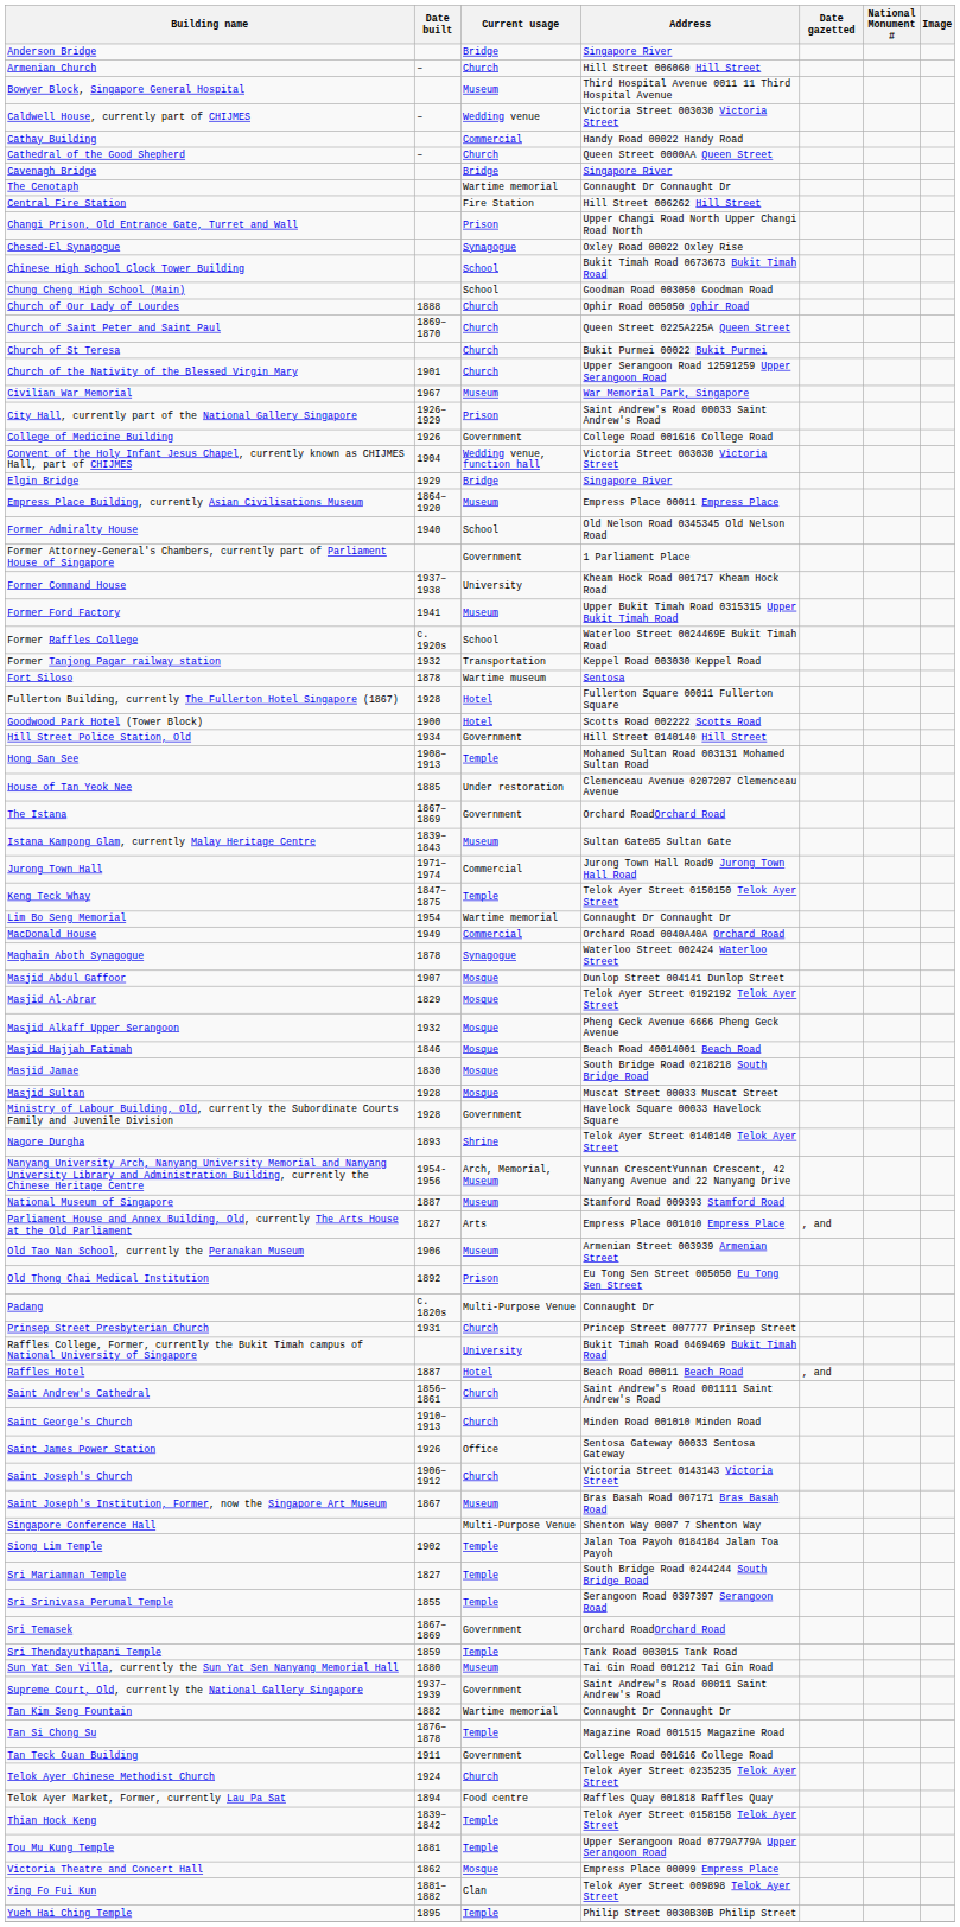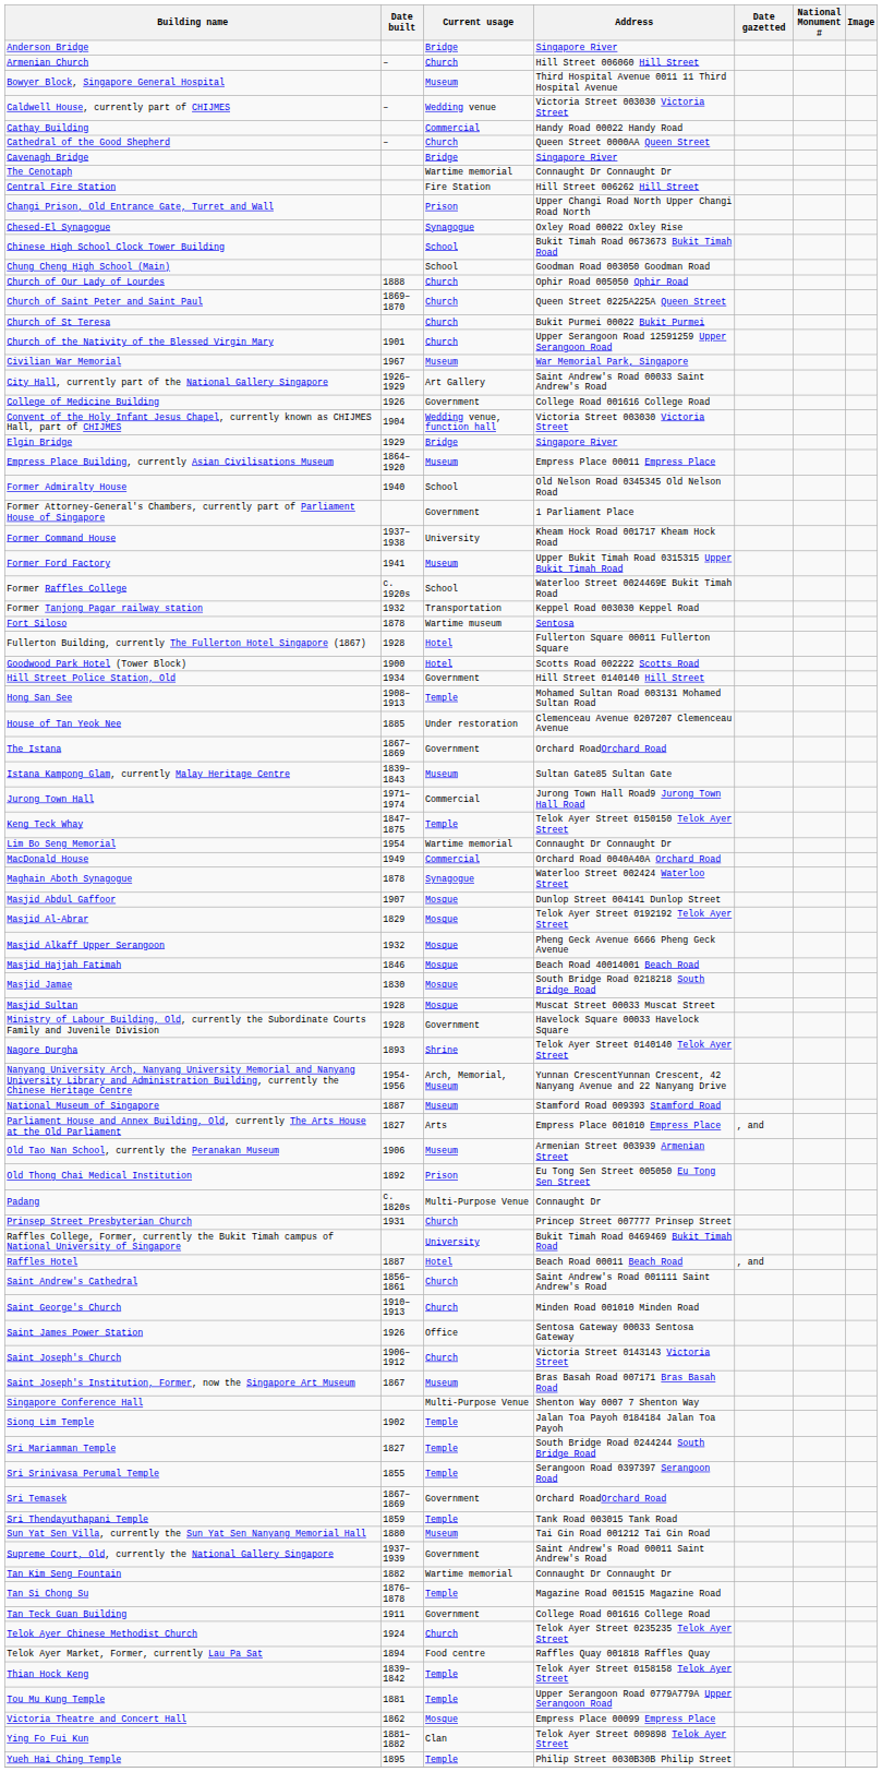 <table class="wikitable sortable sticky-header">
 <tr>
 <th>Building name</th>
 <th>Date built</th>
 <th>Current usage</th>
 <th class="unsortable">Address</th>
 <th>Date gazetted</th>
 <th>National<br>Monument #</th>
 <th>Image</th>
 </tr>
 <tr al>
 <td><a href='#'>Anderson Bridge</a></td>
 <td></td>
 <td><a href='#'>Bridge</a></td>
 <td><span></span><a href='#'>Singapore River</a></td>
 <td></td>
 <td></td>
 <td></td>
 </tr>
 <tr>
 <td><a href='#'>Armenian Church</a></td>
 <td>–</td>
 <td><a href='#'>Church</a></td>
 <td><span>Hill Street 0060</span>60 <a href='#'>Hill Street</a></td>
 <td></td>
 <td></td>
 <td></td>
 </tr>
 <tr>
 <td><a href='#'>Bowyer Block</a>, <a href='#'>Singapore General Hospital</a></td>
 <td></td>
 <td><a href='#'>Museum</a></td>
 <td><span>Third Hospital Avenue 0011 </span>11 Third Hospital Avenue</td>
 <td></td>
 <td></td>
 <td></td>
 </tr>
 <tr>
 <td><a href='#'>Caldwell House</a>, currently part of <a href='#'>CHIJMES</a></td>
 <td>–</td>
 <td><a href='#'>Wedding</a> venue</td>
 <td><span>Victoria Street 0030</span>30 <a href='#'>Victoria Street</a></td>
 <td></td>
 <td></td>
 <td></td>
 </tr>
 <tr>
 <td><a href='#'>Cathay Building</a></td>
 <td></td>
 <td><a href='#'>Commercial</a></td>
 <td><span>Handy Road 0002</span>2 Handy Road</td>
 <td></td>
 <td></td>
 <td></td>
 </tr>
 <tr>
 <td><a href='#'>Cathedral of the Good Shepherd</a></td>
 <td>–</td>
 <td><a href='#'>Church</a></td>
 <td><span>Queen Street 0000A</span>A <a href='#'>Queen Street</a></td>
 <td></td>
 <td></td>
 <td></td>
 </tr>
 <tr>
 <td><a href='#'>Cavenagh Bridge</a></td>
 <td></td>
 <td><a href='#'>Bridge</a></td>
 <td><span></span><a href='#'>Singapore River</a></td>
 <td></td>
 <td></td>
 <td></td>
 </tr>
 <tr>
 <td><a href='#'>The Cenotaph</a></td>
 <td></td>
 <td>Wartime memorial</td>
 <td><span>Connaught Dr</span> Connaught Dr</td>
 <td></td>
 <td></td>
 <td></td>
 </tr>
 <tr>
 <td><a href='#'>Central Fire Station</a></td>
 <td></td>
 <td>Fire Station</td>
 <td><span>Hill Street 0062</span>62 <a href='#'>Hill Street</a></td>
 <td></td>
 <td></td>
 <td></td>
 </tr>
 <tr>
 <td><a href='#'>Changi Prison, Old Entrance Gate, Turret and Wall</a></td>
 <td></td>
 <td><a href='#'>Prison</a></td>
 <td><span>Upper Changi Road North</span> Upper Changi Road North</td>
 <td></td>
 <td></td>
 <td></td>
 </tr>
 <tr>
 <td><a href='#'>Chesed-El Synagogue</a></td>
 <td></td>
 <td><a href='#'>Synagogue</a></td>
 <td><span>Oxley Road 0002</span>2 Oxley Rise</td>
 <td></td>
 <td></td>
 <td></td>
 </tr>
 <tr>
 <td><a href='#'>Chinese High School Clock Tower Building</a></td>
 <td></td>
 <td><a href='#'>School</a></td>
 <td><span>Bukit Timah Road 0673</span>673 <a href='#'>Bukit Timah Road</a></td>
 <td></td>
 <td></td>
 <td></td>
 </tr>
 <tr>
 <td><a href='#'>Chung Cheng High School (Main)</a></td>
 <td></td>
 <td>School</td>
 <td><span>Goodman Road 0030</span>50 Goodman Road</td>
 <td></td>
 <td></td>
 <td></td>
 </tr>
 <tr>
 <td><a href='#'>Church of Our Lady of Lourdes</a></td>
 <td>1888</td>
 <td><a href='#'>Church</a></td>
 <td><span>Ophir Road 0050</span>50 <a href='#'>Ophir Road</a></td>
 <td></td>
 <td></td>
 <td></td>
 </tr>
 <tr>
 <td><a href='#'>Church of Saint Peter and Saint Paul</a></td>
 <td>1869–1870</td>
 <td><a href='#'>Church</a></td>
 <td><span>Queen Street 0225A</span>225A <a href='#'>Queen Street</a></td>
 <td></td>
 <td></td>
 <td></td>
 </tr>
 <tr>
 <td><a href='#'>Church of St Teresa</a></td>
 <td></td>
 <td><a href='#'>Church</a></td>
 <td><span>Bukit Purmei 0002</span>2 <a href='#'>Bukit Purmei</a></td>
 <td></td>
 <td></td>
 <td></td>
 </tr>
 <tr>
 <td><a href='#'>Church of the Nativity of the Blessed Virgin Mary</a></td>
 <td>1901</td>
 <td><a href='#'>Church</a></td>
 <td><span>Upper Serangoon Road 1259</span>1259 <a href='#'>Upper Serangoon Road</a></td>
 <td></td>
 <td></td>
 <td></td>
 </tr>
 <tr>
 <td><a href='#'>Civilian War Memorial</a></td>
 <td>1967</td>
 <td><a href='#'>Museum</a></td>
 <td><a href='#'>War Memorial Park, Singapore</a></td>
 <td></td>
 <td></td>
 <td></td>
 </tr>
 <tr>
 <td><a href='#'>City Hall</a>, currently part of the <a href='#'>National Gallery Singapore</a></td>
 <td>1926–1929</td>
-<td><a href='#'>Prison</a></td>
+<td>Art Gallery</td>
 <td><span>Saint Andrew's Road 0003</span>3 Saint Andrew's Road</td>
 <td></td>
 <td></td>
 <td></td>
 </tr>
 <tr>
 <td><a href='#'>College of Medicine Building</a></td>
 <td>1926</td>
 <td>Government</td>
 <td><span>College Road 0016</span>16 College Road</td>
 <td></td>
 <td></td>
 <td></td>
 </tr>
 <tr>
 <td><a href='#'>Convent of the Holy Infant Jesus Chapel</a>, currently known as CHIJMES Hall, part of <a href='#'>CHIJMES</a></td>
 <td>1904</td>
 <td><a href='#'>Wedding</a> venue, <a href='#'>function hall</a></td>
 <td><span>Victoria Street 0030</span>30 <a href='#'>Victoria Street</a></td>
 <td></td>
 <td></td>
 <td></td>
 </tr>
 <tr>
 <td><a href='#'>Elgin Bridge</a></td>
 <td>1929</td>
 <td><a href='#'>Bridge</a></td>
 <td><span></span><a href='#'>Singapore River</a></td>
 <td></td>
 <td></td>
 <td></td>
 </tr>
 <tr>
 <td><a href='#'>Empress Place Building</a>, currently <a href='#'>Asian Civilisations Museum</a></td>
 <td>1864–1920</td>
 <td><a href='#'>Museum</a></td>
 <td><span>Empress Place 0001</span>1 <a href='#'>Empress Place</a></td>
 <td></td>
 <td></td>
 <td></td>
 </tr>
 <tr>
 <td><a href='#'>Former Admiralty House</a></td>
 <td>1940</td>
 <td>School</td>
 <td><span>Old Nelson Road 0345</span>345 Old Nelson Road</td>
 <td></td>
 <td></td>
 <td></td>
 </tr>
 <tr>
 <td>Former Attorney-General's Chambers, currently part of <a href='#'>Parliament House of Singapore</a></td>
 <td></td>
 <td>Government</td>
 <td>1 Parliament Place</td>
 <td></td>
 <td></td>
 <td></td>
 </tr>
 <tr>
 <td><a href='#'>Former Command House</a></td>
 <td>1937–1938</td>
 <td>University</td>
 <td><span>Kheam Hock Road 0017</span>17 Kheam Hock Road</td>
 <td></td>
 <td></td>
 <td></td>
 </tr>
 <tr>
 <td><a href='#'>Former Ford Factory</a></td>
 <td>1941</td>
 <td><a href='#'>Museum</a></td>
 <td><span>Upper Bukit Timah Road 0315</span>315 <a href='#'>Upper Bukit Timah Road</a></td>
 <td></td>
 <td></td>
 <td></td>
 </tr>
 <tr>
 <td>Former <a href='#'>Raffles College</a></td>
 <td>c. 1920s</td>
 <td>School</td>
 <td><span>Waterloo Street 0024</span>469E Bukit Timah Road</td>
 <td></td>
 <td></td>
 <td></td>
 </tr>
 <tr>
 <td>Former <a href='#'>Tanjong Pagar railway station</a></td>
 <td>1932</td>
 <td>Transportation</td>
 <td><span>Keppel Road 0030</span>30 Keppel Road</td>
 <td></td>
 <td></td>
 <td></td>
 </tr>
 <tr>
 <td><a href='#'>Fort Siloso</a></td>
 <td>1878</td>
 <td>Wartime museum</td>
 <td><a href='#'>Sentosa</a></td>
 <td></td>
 <td></td>
 <td></td>
 </tr>
 <tr>
 <td>Fullerton Building, currently <a href='#'>The Fullerton Hotel Singapore</a> (1867)</td>
 <td>1928</td>
 <td><a href='#'>Hotel</a></td>
 <td><span>Fullerton Square 0001</span>1 Fullerton Square</td>
 <td></td>
 <td></td>
 <td></td>
 </tr>
 <tr>
 <td><a href='#'>Goodwood Park Hotel</a> (Tower Block)</td>
 <td>1900</td>
 <td><a href='#'>Hotel</a></td>
 <td><span>Scotts Road 0022</span>22 <a href='#'>Scotts Road</a></td>
 <td></td>
 <td></td>
 <td></td>
 </tr>
 <tr>
 <td><a href='#'>Hill Street Police Station, Old</a></td>
 <td>1934</td>
 <td>Government</td>
 <td><span>Hill Street 0140</span>140 <a href='#'>Hill Street</a></td>
 <td></td>
 <td></td>
 <td></td>
 </tr>
 <tr>
 <td><a href='#'>Hong San See</a></td>
 <td>1908–1913</td>
 <td><a href='#'>Temple</a></td>
 <td><span>Mohamed Sultan Road 0031</span>31 Mohamed Sultan Road</td>
 <td></td>
 <td></td>
 <td></td>
 </tr>
 <tr>
 <td><a href='#'>House of Tan Yeok Nee</a></td>
 <td>1885</td>
 <td>Under restoration</td>
 <td><span>Clemenceau Avenue 0207</span>207 Clemenceau Avenue</td>
 <td></td>
 <td></td>
 <td></td>
 </tr>
 <tr>
 <td><a href='#'>The Istana</a></td>
 <td>1867–1869</td>
 <td>Government</td>
 <td><span>Orchard Road</span><a href='#'>Orchard Road</a></td>
 <td></td>
 <td></td>
 <td></td>
 </tr>
 <tr>
 <td><a href='#'>Istana Kampong Glam</a>, currently <a href='#'>Malay Heritage Centre</a></td>
 <td>1839–1843</td>
 <td><a href='#'>Museum</a></td>
 <td><span>Sultan Gate</span>85 Sultan Gate</td>
 <td></td>
 <td></td>
 <td></td>
 </tr>
 <tr>
 <td><a href='#'>Jurong Town Hall</a></td>
 <td>1971–1974</td>
 <td>Commercial</td>
 <td><span>Jurong Town Hall Road</span>9 <a href='#'>Jurong Town Hall Road</a></td>
 <td></td>
 <td></td>
 <td></td>
 </tr>
 <tr>
 <td><a href='#'>Keng Teck Whay</a></td>
 <td>1847–1875</td>
 <td><a href='#'>Temple</a></td>
 <td><span>Telok Ayer Street 0150</span>150 <a href='#'>Telok Ayer Street</a></td>
 <td></td>
 <td></td>
 <td></td>
 </tr>
 <tr>
 <td><a href='#'>Lim Bo Seng Memorial</a></td>
 <td>1954</td>
 <td>Wartime memorial</td>
 <td><span>Connaught Dr</span> Connaught Dr</td>
 <td></td>
 <td></td>
 <td></td>
 </tr>
 <tr>
 <td><a href='#'>MacDonald House</a></td>
 <td>1949</td>
 <td><a href='#'>Commercial</a></td>
 <td><span>Orchard Road 0040A</span>40A <a href='#'>Orchard Road</a></td>
 <td></td>
 <td></td>
 <td></td>
 </tr>
 <tr>
 <td><a href='#'>Maghain Aboth Synagogue</a></td>
 <td>1878</td>
 <td><a href='#'>Synagogue</a></td>
 <td><span>Waterloo Street 0024</span>24 <a href='#'>Waterloo Street</a></td>
 <td></td>
 <td></td>
 <td></td>
 </tr>
 <tr>
 <td><a href='#'>Masjid Abdul Gaffoor</a></td>
 <td>1907</td>
 <td><a href='#'>Mosque</a></td>
 <td><span>Dunlop Street 0041</span>41 Dunlop Street</td>
 <td></td>
 <td></td>
 <td></td>
 </tr>
 <tr>
 <td><a href='#'>Masjid Al-Abrar</a></td>
 <td>1829</td>
 <td><a href='#'>Mosque</a></td>
 <td><span>Telok Ayer Street 0192</span>192 <a href='#'>Telok Ayer Street</a></td>
 <td></td>
 <td></td>
 <td></td>
 </tr>
 <tr>
 <td><a href='#'>Masjid Alkaff Upper Serangoon</a></td>
 <td>1932</td>
 <td><a href='#'>Mosque</a></td>
 <td><span>Pheng Geck Avenue 66</span>66 Pheng Geck Avenue</td>
 <td></td>
 <td></td>
 <td></td>
 </tr>
 <tr>
 <td><a href='#'>Masjid Hajjah Fatimah</a></td>
 <td>1846</td>
 <td><a href='#'>Mosque</a></td>
 <td><span>Beach Road 4001</span>4001 <a href='#'>Beach Road</a></td>
 <td></td>
 <td></td>
 <td></td>
 </tr>
 <tr>
 <td><a href='#'>Masjid Jamae</a></td>
 <td>1830</td>
 <td><a href='#'>Mosque</a></td>
 <td><span>South Bridge Road 0218</span>218 <a href='#'>South Bridge Road</a></td>
 <td></td>
 <td></td>
 <td></td>
 </tr>
 <tr>
 <td><a href='#'>Masjid Sultan</a></td>
 <td>1928</td>
 <td><a href='#'>Mosque</a></td>
 <td><span>Muscat Street 0003</span>3 Muscat Street</td>
 <td></td>
 <td></td>
 <td></td>
 </tr>
 <tr>
 <td><a href='#'>Ministry of Labour Building, Old</a>, currently the Subordinate Courts Family and Juvenile Division</td>
 <td>1928</td>
 <td>Government</td>
 <td><span>Havelock Square 0003</span>3 Havelock Square</td>
 <td></td>
 <td></td>
 <td></td>
 </tr>
 <tr>
 <td><a href='#'>Nagore Durgha</a></td>
 <td>1893</td>
 <td><a href='#'>Shrine</a></td>
 <td><span>Telok Ayer Street 0140</span>140 <a href='#'>Telok Ayer Street</a></td>
 <td></td>
 <td></td>
 <td></td>
 </tr>
 <tr>
 <td><a href='#'>Nanyang University Arch, Nanyang University Memorial and Nanyang University Library and Administration Building</a>, currently the <a href='#'>Chinese Heritage Centre</a></td>
 <td>1954-1956</td>
 <td>Arch, Memorial, <a href='#'>Museum</a></td>
 <td><span>Yunnan Crescent</span>Yunnan Crescent, 42 Nanyang Avenue and 22 Nanyang Drive</td>
 <td></td>
 <td></td>
 <td></td>
 </tr>
 <tr>
 <td><a href='#'>National Museum of Singapore</a></td>
 <td>1887</td>
 <td><a href='#'>Museum</a></td>
 <td><span>Stamford Road 0093</span>93 <a href='#'>Stamford Road</a></td>
 <td></td>
 <td></td>
 <td></td>
 </tr>
 <tr>
 <td><a href='#'>Parliament House and Annex Building, Old</a>, currently <a href='#'>The Arts House at the Old Parliament</a></td>
 <td>1827</td>
 <td>Arts</td>
 <td><span>Empress Place 0010</span>10 <a href='#'>Empress Place</a></td>
 <td>, and </td>
 <td></td>
 <td></td>
 </tr>
 <tr>
 <td><a href='#'>Old Tao Nan School</a>, currently the <a href='#'>Peranakan Museum</a></td>
 <td>1906</td>
 <td><a href='#'>Museum</a></td>
 <td><span>Armenian Street 0039</span>39 <a href='#'>Armenian Street</a></td>
 <td></td>
 <td></td>
 <td></td>
 </tr>
 <tr>
 <td><a href='#'>Old Thong Chai Medical Institution</a></td>
 <td>1892</td>
 <td><a href='#'>Prison</a></td>
 <td><span>Eu Tong Sen Street 0050</span>50 <a href='#'>Eu Tong Sen Street</a></td>
 <td></td>
 <td></td>
 <td></td>
 </tr>
 <tr>
 <td><a href='#'>Padang</a></td>
 <td>c. 1820s</td>
 <td>Multi-Purpose Venue</td>
 <td>Connaught Dr</td>
 <td></td>
 <td></td>
 <td></td>
 </tr>
 <tr>
 <td><a href='#'>Prinsep Street Presbyterian Church</a></td>
 <td>1931</td>
 <td><a href='#'>Church</a></td>
 <td><span>Princep Street 0077</span>77 Prinsep Street</td>
 <td></td>
 <td></td>
 <td></td>
 </tr>
 <tr>
 <td>Raffles College, Former, currently the Bukit Timah campus of <a href='#'>National University of Singapore</a></td>
 <td></td>
 <td><a href='#'>University</a></td>
 <td><span>Bukit Timah Road 0469</span>469 <a href='#'>Bukit Timah Road</a></td>
 <td></td>
 <td></td>
 <td></td>
 </tr>
 <tr>
 <td><a href='#'>Raffles Hotel</a></td>
 <td>1887</td>
 <td><a href='#'>Hotel</a></td>
 <td><span>Beach Road 0001</span>1 <a href='#'>Beach Road</a></td>
 <td>, and </td>
 <td></td>
 <td></td>
 </tr>
 <tr>
 <td><a href='#'>Saint Andrew's Cathedral</a></td>
 <td>1856–1861</td>
 <td><a href='#'>Church</a></td>
 <td><span>Saint Andrew's Road 0011</span>11 Saint Andrew's Road</td>
 <td></td>
 <td></td>
 <td></td>
 </tr>
 <tr>
 <td><a href='#'>Saint George's Church</a></td>
 <td>1910–1913</td>
 <td><a href='#'>Church</a></td>
 <td><span>Minden Road 0010</span>10 Minden Road</td>
 <td></td>
 <td></td>
 <td></td>
 </tr>
 <tr>
 <td><a href='#'>Saint James Power Station</a></td>
 <td>1926</td>
 <td>Office</td>
 <td><span>Sentosa Gateway 0003</span>3 Sentosa Gateway</td>
 <td></td>
 <td></td>
 <td></td>
 </tr>
 <tr>
 <td><a href='#'>Saint Joseph's Church</a></td>
 <td>1906–1912</td>
 <td><a href='#'>Church</a></td>
 <td><span>Victoria Street 0143</span>143 <a href='#'>Victoria Street</a></td>
 <td></td>
 <td></td>
 <td></td>
 </tr>
 <tr>
 <td><a href='#'>Saint Joseph's Institution, Former</a>, now the <a href='#'>Singapore Art Museum</a></td>
 <td>1867</td>
 <td><a href='#'>Museum</a></td>
 <td><span>Bras Basah Road 0071</span>71 <a href='#'>Bras Basah Road</a></td>
 <td></td>
 <td></td>
 <td></td>
 </tr>
 <tr>
 <td><a href='#'>Singapore Conference Hall</a></td>
 <td></td>
 <td>Multi-Purpose Venue</td>
 <td><span>Shenton Way 0007</span> 7 Shenton Way</td>
 <td></td>
 <td></td>
 <td></td>
 </tr>
 <tr>
 <td><a href='#'>Siong Lim Temple</a></td>
 <td>1902</td>
 <td><a href='#'>Temple</a></td>
 <td><span>Jalan Toa Payoh 0184</span>184 Jalan Toa Payoh</td>
 <td></td>
 <td></td>
 <td></td>
 </tr>
 <tr>
 <td><a href='#'>Sri Mariamman Temple</a></td>
 <td>1827</td>
 <td><a href='#'>Temple</a></td>
 <td><span>South Bridge Road 0244</span>244 <a href='#'>South Bridge Road</a></td>
 <td></td>
 <td></td>
 <td></td>
 </tr>
 <tr>
 <td><a href='#'>Sri Srinivasa Perumal Temple</a></td>
 <td>1855</td>
 <td><a href='#'>Temple</a></td>
 <td><span>Serangoon Road 0397</span>397 <a href='#'>Serangoon Road</a></td>
 <td></td>
 <td></td>
 <td></td>
 </tr>
 <tr>
 <td><a href='#'>Sri Temasek</a></td>
 <td>1867–1869</td>
 <td>Government</td>
 <td><span>Orchard Road</span><a href='#'>Orchard Road</a></td>
 <td></td>
 <td></td>
 <td></td>
 </tr>
 <tr>
 <td><a href='#'>Sri Thendayuthapani Temple</a></td>
 <td>1859</td>
 <td><a href='#'>Temple</a></td>
 <td><span>Tank Road 0030</span>15 Tank Road</td>
 <td></td>
 <td></td>
 <td></td>
 </tr>
 <tr>
 <td><a href='#'>Sun Yat Sen Villa</a>, currently the <a href='#'>Sun Yat Sen Nanyang Memorial Hall</a></td>
 <td>1880</td>
 <td><a href='#'>Museum</a></td>
 <td><span>Tai Gin Road 0012</span>12 Tai Gin Road</td>
 <td></td>
 <td></td>
 <td></td>
 </tr>
 <tr>
 <td><a href='#'>Supreme Court, Old</a>, currently the <a href='#'>National Gallery Singapore</a></td>
 <td>1937–1939</td>
 <td>Government</td>
 <td><span>Saint Andrew's Road 0001</span>1 Saint Andrew's Road</td>
 <td></td>
 <td></td>
 <td></td>
 </tr>
 <tr>
 <td><a href='#'>Tan Kim Seng Fountain</a></td>
 <td>1882</td>
 <td>Wartime memorial</td>
 <td><span>Connaught Dr</span> Connaught Dr</td>
 <td></td>
 <td></td>
 <td></td>
 </tr>
 <tr>
 <td><a href='#'>Tan Si Chong Su</a></td>
 <td>1876–1878</td>
 <td><a href='#'>Temple</a></td>
 <td><span>Magazine Road 0015</span>15 Magazine Road</td>
 <td></td>
 <td></td>
 <td></td>
 </tr>
 <tr>
 <td><a href='#'>Tan Teck Guan Building</a></td>
 <td>1911</td>
 <td>Government</td>
 <td><span>College Road 0016</span>16 College Road</td>
 <td></td>
 <td></td>
 <td></td>
 </tr>
 <tr>
 <td><a href='#'>Telok Ayer Chinese Methodist Church</a></td>
 <td>1924</td>
 <td><a href='#'>Church</a></td>
 <td><span>Telok Ayer Street 0235</span>235 <a href='#'>Telok Ayer Street</a></td>
 <td></td>
 <td></td>
 <td></td>
 </tr>
 <tr>
 <td>Telok Ayer Market, Former, currently <a href='#'>Lau Pa Sat</a></td>
 <td>1894</td>
 <td>Food centre</td>
 <td><span>Raffles Quay 0018</span>18 Raffles Quay</td>
 <td></td>
 <td></td>
 <td></td>
 </tr>
 <tr>
 <td><a href='#'>Thian Hock Keng</a></td>
 <td>1839–1842</td>
 <td><a href='#'>Temple</a></td>
 <td><span>Telok Ayer Street 0158</span>158 <a href='#'>Telok Ayer Street</a></td>
 <td></td>
 <td></td>
 <td></td>
 </tr>
 <tr>
 <td><a href='#'>Tou Mu Kung Temple</a></td>
 <td>1881</td>
 <td><a href='#'>Temple</a></td>
 <td><span>Upper Serangoon Road 0779A</span>779A <a href='#'>Upper Serangoon Road</a></td>
 <td></td>
 <td></td>
 <td></td>
 </tr>
 <tr>
 <td><a href='#'>Victoria Theatre and Concert Hall</a></td>
 <td>1862</td>
 <td><a href='#'>Mosque</a></td>
 <td><span>Empress Place 0009</span>9 <a href='#'>Empress Place</a></td>
 <td></td>
 <td></td>
 <td></td>
 </tr>
 <tr>
 <td><a href='#'>Ying Fo Fui Kun</a></td>
 <td>1881–1882</td>
 <td>Clan</td>
 <td><span>Telok Ayer Street 0098</span>98 <a href='#'>Telok Ayer Street</a></td>
 <td></td>
 <td></td>
 <td></td>
 </tr>
 <tr>
 <td><a href='#'>Yueh Hai Ching Temple</a></td>
 <td>1895</td>
 <td><a href='#'>Temple</a></td>
 <td><span>Philip Street 0030B</span>30B Philip Street</td>
 <td></td>
 <td></td>
 <td></td>
 </tr>
 <tr>
 </tr>
 </table>
